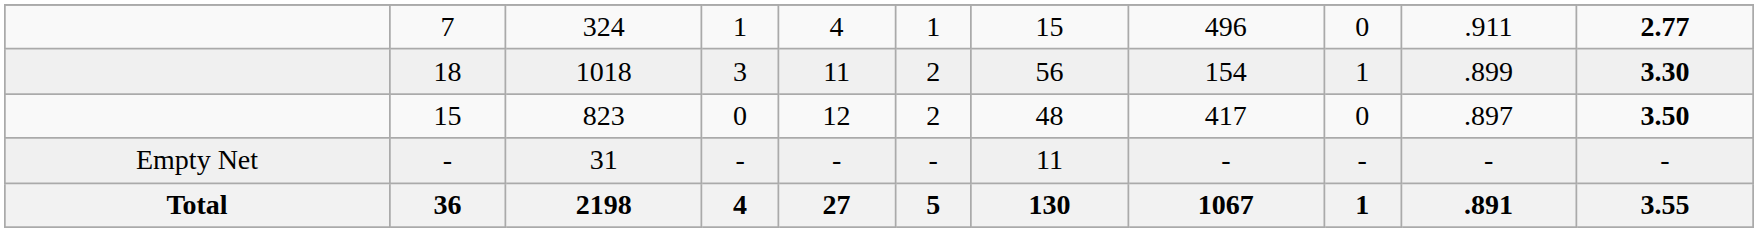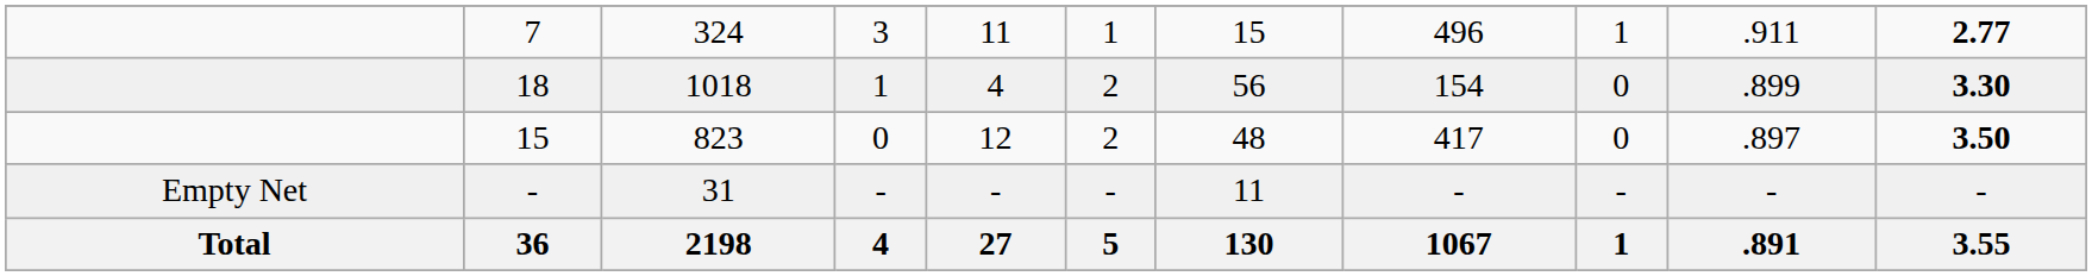 <table class="wikitable sortable" width ="1000">
 <tr align="center">
 </tr>
 <tr align="center" bgcolor="">
 <td></td>
 <td>7</td>
 <td>324</td>
-<td>1</td>
-<td>4</td>
+<td>3</td>
+<td>11</td>
 <td>1</td>
 <td>15</td>
 <td>496</td>
-<td>0</td>
+<td>1</td>
 <td>.911</td>
 <td><strong>2.77</strong></td>
 </tr>
 <tr align="center" bgcolor="f0f0f0">
 <td></td>
 <td>18</td>
 <td>1018</td>
-<td>3</td>
-<td>11</td>
+<td>1</td>
+<td>4</td>
 <td>2</td>
 <td>56</td>
 <td>154</td>
-<td>1</td>
+<td>0</td>
 <td>.899</td>
 <td><strong>3.30</strong></td>
 </tr>
 <tr align="center" bgcolor="">
 <td></td>
 <td>15</td>
 <td>823</td>
 <td>0</td>
 <td>12</td>
 <td>2</td>
 <td>48</td>
 <td>417</td>
 <td>0</td>
 <td>.897</td>
 <td><strong>3.50</strong></td>
 </tr>
 <tr align="center" bgcolor="f0f0f0">
 <td>Empty Net</td>
 <td>-</td>
 <td>31</td>
 <td>-</td>
 <td>-</td>
 <td>-</td>
 <td>11</td>
 <td>-</td>
 <td>-</td>
 <td>-</td>
 <td>-</td>
 </tr>
 <tr>
 <th>Total</th>
 <th>36</th>
 <th>2198</th>
 <th>4</th>
 <th>27</th>
 <th>5</th>
 <th>130</th>
 <th>1067</th>
 <th>1</th>
 <th>.891</th>
 <th>3.55</th>
 </tr>
 </table>
